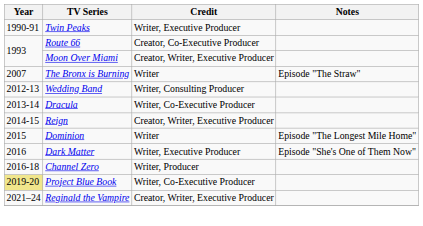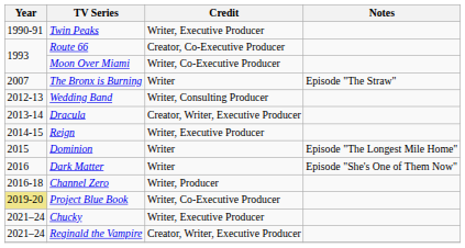 <table class="wikitable">
 <tr>
 <th>Year</th>
 <th>TV Series</th>
 <th>Credit</th>
 <th>Notes</th>
 </tr>
 <tr>
 <td>1990-91</td>
 <td><em><a href='#'>Twin Peaks</a></em></td>
 <td>Writer, Executive Producer</td>
 <td></td>
 </tr>
 <tr>
 <td rowspan=2>1993</td>
 <td><em><a href='#'>Route 66</a></em></td>
 <td>Creator, Co-Executive Producer</td>
 <td></td>
 </tr>
 <tr>
 <td><em><a href='#'>Moon Over Miami</a></em></td>
-<td>Creator, Writer, Executive Producer</td>
+<td>Writer, Co-Executive Producer</td>
 <td></td>
 </tr>
 <tr>
 <td>2007</td>
 <td><em><a href='#'>The Bronx is Burning</a></em></td>
 <td>Writer</td>
 <td>Episode "The Straw"</td>
 </tr>
 <tr>
 <td>2012-13</td>
 <td><em><a href='#'>Wedding Band</a></em></td>
 <td>Writer, Consulting Producer</td>
 <td></td>
 </tr>
 <tr>
 <td>2013-14</td>
 <td><em><a href='#'>Dracula</a></em></td>
-<td>Writer, Co-Executive Producer</td>
+<td>Creator, Writer, Executive Producer</td>
 <td></td>
 </tr>
 <tr>
 <td>2014-15</td>
 <td><em><a href='#'>Reign</a></em></td>
-<td>Creator, Writer, Executive Producer</td>
+<td>Writer, Executive Producer</td>
 <td></td>
 </tr>
 <tr>
 <td>2015</td>
 <td><em><a href='#'>Dominion</a></em></td>
 <td>Writer</td>
 <td>Episode "The Longest Mile Home"</td>
 </tr>
 <tr>
 <td>2016</td>
 <td><em><a href='#'>Dark Matter</a></em></td>
-<td>Writer, Executive Producer</td>
+<td>Writer</td>
 <td>Episode "She's One of Them Now"</td>
 </tr>
 <tr>
 <td>2016-18</td>
 <td><em><a href='#'>Channel Zero</a></em></td>
 <td>Writer, Producer</td>
 <td></td>
 </tr>
 <tr>
 <td style="background: khaki;">2019-20</td>
 <td><em><a href='#'>Project Blue Book</a></em></td>
 <td>Writer, Co-Executive Producer</td>
 <td></td>
 </tr>
 <tr>
 <td>2021–24</td>
+<td><em><a href='#'>Chucky</a></em></td>
+<td>Writer, Executive Producer</td>
+<td></td>
+</tr>
+<tr>
+<td>2021–24</td>
 <td><em><a href='#'>Reginald the Vampire</a></em></td>
 <td>Creator, Writer, Executive Producer</td>
 <td></td>
 </tr>
 <tr>
 </tr>
 </table>
